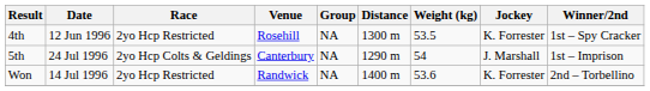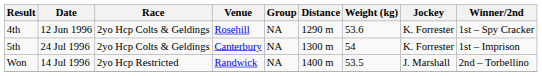 <table class="wikitable">
 <tr>
 <th>Result</th>
 <th>Date</th>
 <th>Race</th>
 <th>Venue</th>
 <th>Group</th>
 <th>Distance</th>
 <th>Weight (kg)</th>
 <th>Jockey</th>
 <th>Winner/2nd</th>
 </tr>
 <tr>
 <td>4th</td>
 <td>12 Jun 1996</td>
-<td>2yo Hcp Restricted</td>
+<td>2yo Hcp Colts & Geldings</td>
 <td><a href='#'>Rosehill</a></td>
 <td>NA</td>
-<td>1300 m</td>
-<td>53.5</td>
+<td>1290 m</td>
+<td>53.6</td>
 <td>K. Forrester</td>
 <td>1st – Spy Cracker</td>
 </tr>
 <tr>
 <td>5th</td>
 <td>24 Jul 1996</td>
 <td>2yo Hcp Colts & Geldings</td>
 <td><a href='#'>Canterbury</a></td>
 <td>NA</td>
-<td>1290 m</td>
+<td>1300 m</td>
 <td>54</td>
-<td>J. Marshall</td>
+<td>K. Forrester</td>
 <td>1st – Imprison</td>
 </tr>
 <tr>
 <td>Won</td>
 <td>14 Jul 1996</td>
 <td>2yo Hcp Restricted</td>
 <td><a href='#'>Randwick</a></td>
 <td>NA</td>
 <td>1400 m</td>
-<td>53.6</td>
-<td>K. Forrester</td>
+<td>53.5</td>
+<td>J. Marshall</td>
 <td>2nd – Torbellino</td>
 </tr>
 <tr>
 </tr>
 </table>
